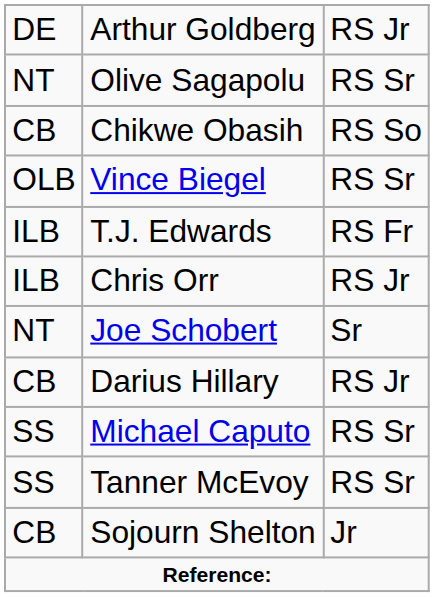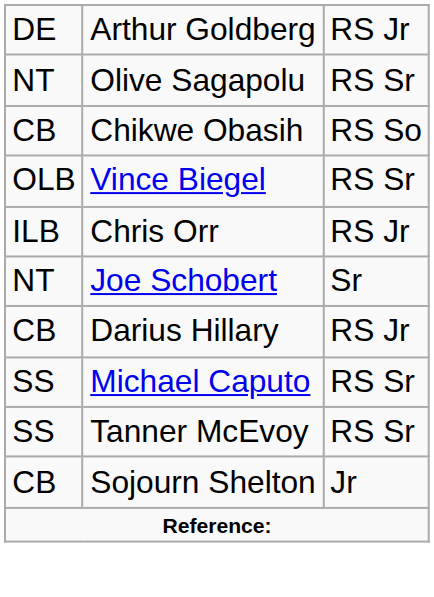 <table class="wikitable">
 <tr>
 </tr>
 <tr>
 <td>DE</td>
 <td>Arthur Goldberg</td>
 <td>RS Jr</td>
 </tr>
 <tr>
 <td>NT</td>
 <td>Olive Sagapolu</td>
 <td>RS Sr</td>
 </tr>
 <tr>
 <td>CB</td>
 <td>Chikwe Obasih</td>
 <td>RS So</td>
 </tr>
 <tr>
 <td>OLB</td>
 <td><a href='#'>Vince Biegel</a></td>
 <td>RS Sr</td>
-</tr>
-<tr>
-<td>ILB</td>
-<td>T.J. Edwards</td>
-<td>RS Fr</td>
 </tr>
 <tr>
 <td>ILB</td>
 <td>Chris Orr</td>
 <td>RS Jr</td>
 </tr>
 <tr>
 <td>NT</td>
 <td><a href='#'>Joe Schobert</a></td>
 <td>Sr</td>
 </tr>
 <tr>
 <td>CB</td>
 <td>Darius Hillary</td>
 <td>RS Jr</td>
 </tr>
 <tr>
 <td>SS</td>
 <td><a href='#'>Michael Caputo</a></td>
 <td>RS Sr</td>
 </tr>
 <tr>
 <td>SS</td>
 <td>Tanner McEvoy</td>
 <td>RS Sr</td>
 </tr>
 <tr>
 <td>CB</td>
 <td>Sojourn Shelton</td>
 <td>Jr</td>
 </tr>
 <tr>
 <td colspan="3"  style="font-size:8pt; text-align:center;"><strong>Reference:</strong></td>
 </tr>
 </table>
